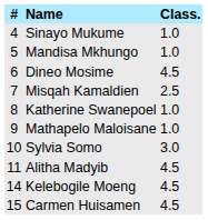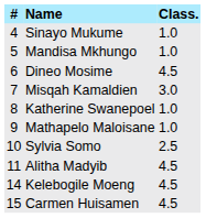 <table border=0 cellpadding=2 cellspacing=0  |- bgcolor=#EAEAEB style="text-align:center; font-size:90%;">
 <tr bgcolor=#ADEBFD>
 <th>#</th>
 <th align=left>Name</th>
 <th align=left>Class.</th>
 </tr>
 <tr>
 <td>4</td>
 <td align=left>Sinayo Mukume</td>
 <td align=left>1.0</td>
 </tr>
 <tr>
 <td>5</td>
 <td align=left>Mandisa Mkhungo</td>
 <td align=left>1.0</td>
 </tr>
 <tr>
 <td>6</td>
 <td align=left>Dineo Mosime</td>
 <td align=left>4.5</td>
 </tr>
 <tr>
 <td>7</td>
 <td align=left>Misqah Kamaldien</td>
-<td align=left>2.5</td>
+<td align=left>3.0</td>
 </tr>
 <tr>
 <td>8</td>
 <td align=left>Katherine Swanepoel</td>
 <td align=left>1.0</td>
 </tr>
 <tr>
 <td>9</td>
 <td align=left>Mathapelo Maloisane</td>
 <td align=left>1.0</td>
 </tr>
 <tr>
 <td>10</td>
 <td align=left>Sylvia Somo</td>
-<td align=left>3.0</td>
+<td align=left>2.5</td>
 </tr>
 <tr>
 <td>11</td>
 <td align=left>Alitha Madyib</td>
 <td align=left>4.5</td>
 </tr>
 <tr>
 <td>14</td>
 <td align=left>Kelebogile Moeng</td>
 <td align=left>4.5</td>
 </tr>
 <tr>
 <td>15</td>
 <td align=left>Carmen Huisamen</td>
 <td align=left>4.5</td>
 </tr>
 </table>
